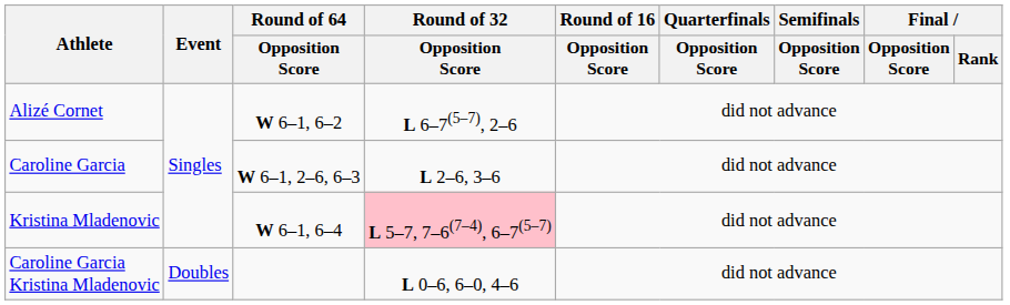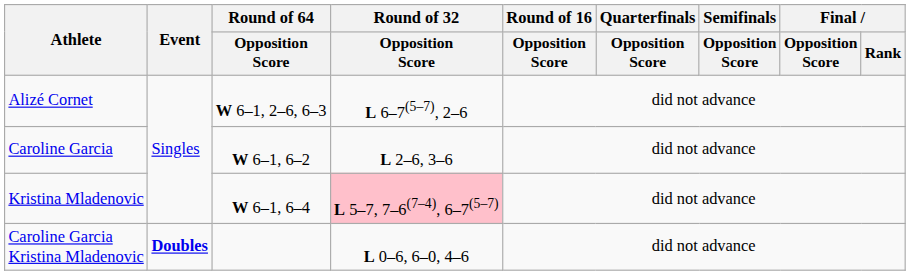 <table class=wikitable style="font-size:90%">
 <tr>
 <th rowspan="2">Athlete</th>
 <th rowspan="2">Event</th>
 <th>Round of 64</th>
 <th>Round of 32</th>
 <th>Round of 16</th>
 <th>Quarterfinals</th>
 <th>Semifinals</th>
 <th colspan=2>Final / </th>
 </tr>
 <tr style="font-size:95%">
 <th>Opposition<br>Score</th>
 <th>Opposition<br>Score</th>
 <th>Opposition<br>Score</th>
 <th>Opposition<br>Score</th>
 <th>Opposition<br>Score</th>
 <th>Opposition<br>Score</th>
 <th>Rank</th>
 </tr>
 <tr align=center>
 <td align=left><a href='#'>Alizé Cornet</a></td>
 <td style="text-align:left;" rowspan="3"><a href='#'>Singles</a></td>
-<td><br><strong>W</strong> 6–1, 6–2</td>
+<td><br><strong>W</strong> 6–1, 2–6, 6–3</td>
 <td><br><strong>L</strong> 6–7<sup>(5–7)</sup>, 2–6</td>
 <td colspan=5>did not advance</td>
 </tr>
 <tr align=center>
 <td align=left><a href='#'>Caroline Garcia</a></td>
-<td><br><strong>W</strong> 6–1, 2–6, 6–3</td>
+<td><br><strong>W</strong> 6–1, 6–2</td>
 <td><br><strong>L</strong> 2–6, 3–6</td>
 <td colspan=5>did not advance</td>
 </tr>
 <tr align=center>
 <td align=left><a href='#'>Kristina Mladenovic</a></td>
 <td><br><strong>W</strong> 6–1, 6–4</td>
 <td style="background: pink;"><br><strong>L</strong> 5–7, 7–6<sup>(7–4)</sup>, 6–7<sup>(5–7)</sup></td>
 <td colspan=5>did not advance</td>
 </tr>
 <tr align=center>
 <td align=left><a href='#'>Caroline Garcia</a><br><a href='#'>Kristina Mladenovic</a></td>
-<td align=left><a href='#'>Doubles</a></td>
+<td align=left><strong><a href='#'>Doubles</a></strong></td>
 <td></td>
 <td><br><strong>L</strong> 0–6, 6–0, 4–6</td>
 <td colspan=5>did not advance</td>
 </tr>
 </table>
